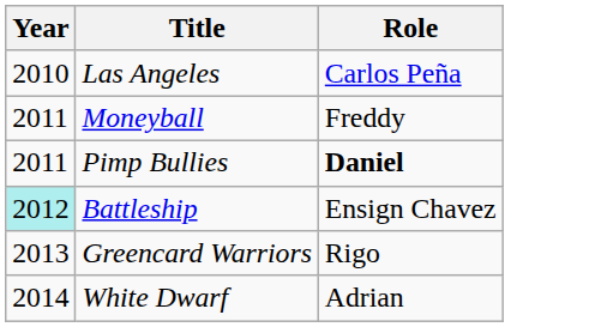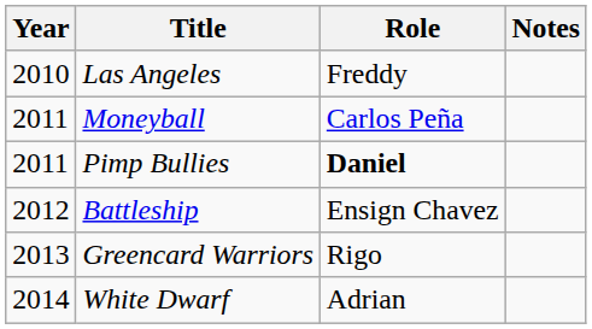 <table class="wikitable sortable">
 <tr>
 <th>Year</th>
 <th>Title</th>
 <th>Role</th>
+<th>Notes</th>
 </tr>
 <tr>
 <td>2010</td>
 <td><em>Las Angeles</em></td>
-<td><a href='#'>Carlos Peña</a></td>
+<td>Freddy</td>
+<td></td>
 </tr>
 <tr>
 <td>2011</td>
 <td><a href='#'><em>Moneyball</em></a></td>
-<td>Freddy</td>
+<td><a href='#'>Carlos Peña</a></td>
+<td></td>
 </tr>
 <tr>
 <td>2011</td>
 <td><em>Pimp Bullies</em></td>
 <td><strong>Daniel</strong></td>
+<td></td>
 </tr>
 <tr>
-<td style="background: paleturquoise;">2012</td>
+<td>2012</td>
 <td><a href='#'><em>Battleship</em></a></td>
 <td>Ensign Chavez</td>
+<td></td>
 </tr>
 <tr>
 <td>2013</td>
 <td><em>Greencard Warriors</em></td>
 <td>Rigo</td>
+<td></td>
 </tr>
 <tr>
 <td>2014</td>
 <td><em>White Dwarf</em></td>
 <td>Adrian</td>
+<td></td>
 </tr>
 </table>
